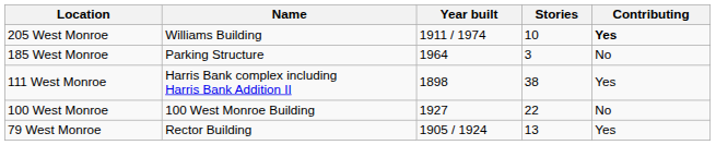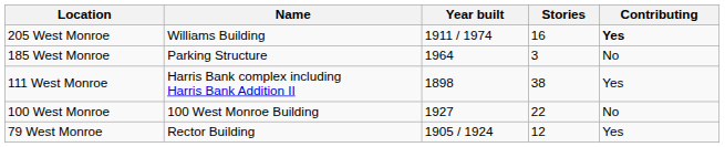 <table class=wikitable width=70%>
 <tr>
 <th width=190px>Location</th>
 <th>Name</th>
 <th>Year built</th>
 <th>Stories</th>
 <th>Contributing</th>
 </tr>
 <tr>
 <td>205 West Monroe</td>
 <td>Williams Building<br></td>
 <td>1911 / 1974</td>
-<td>10</td>
+<td>16</td>
 <td><strong>Yes</strong></td>
 </tr>
 <tr>
 <td>185 West Monroe</td>
 <td>Parking Structure<br></td>
 <td>1964</td>
 <td>3</td>
 <td>No</td>
 </tr>
 <tr>
 <td>111 West Monroe</td>
 <td>Harris Bank complex including<br><a href='#'>Harris Bank Addition II</a><br></td>
 <td>1898</td>
 <td>38</td>
 <td>Yes</td>
 </tr>
 <tr>
 <td>100 West Monroe</td>
 <td>100 West Monroe Building</td>
 <td>1927</td>
 <td>22</td>
 <td>No</td>
 </tr>
 <tr>
 <td>79 West Monroe</td>
 <td>Rector Building</td>
 <td>1905 / 1924</td>
-<td>13</td>
+<td>12</td>
 <td>Yes</td>
 </tr>
 </table>
